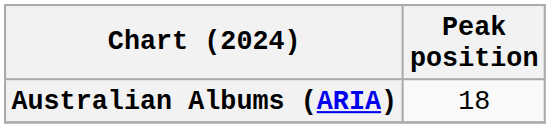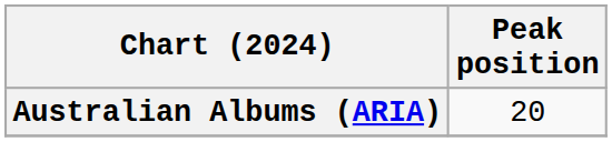 <table class="wikitable sortable plainrowheaders" style="text-align:center">
 <tr>
 <th scope="col">Chart (2024)</th>
 <th scope="col">Peak<br>position</th>
 </tr>
 <tr>
 <th scope="row">Australian Albums (<a href='#'>ARIA</a>)</th>
-<td>18</td>
+<td>20</td>
 </tr>
 <tr>
 </tr>
 </table>
